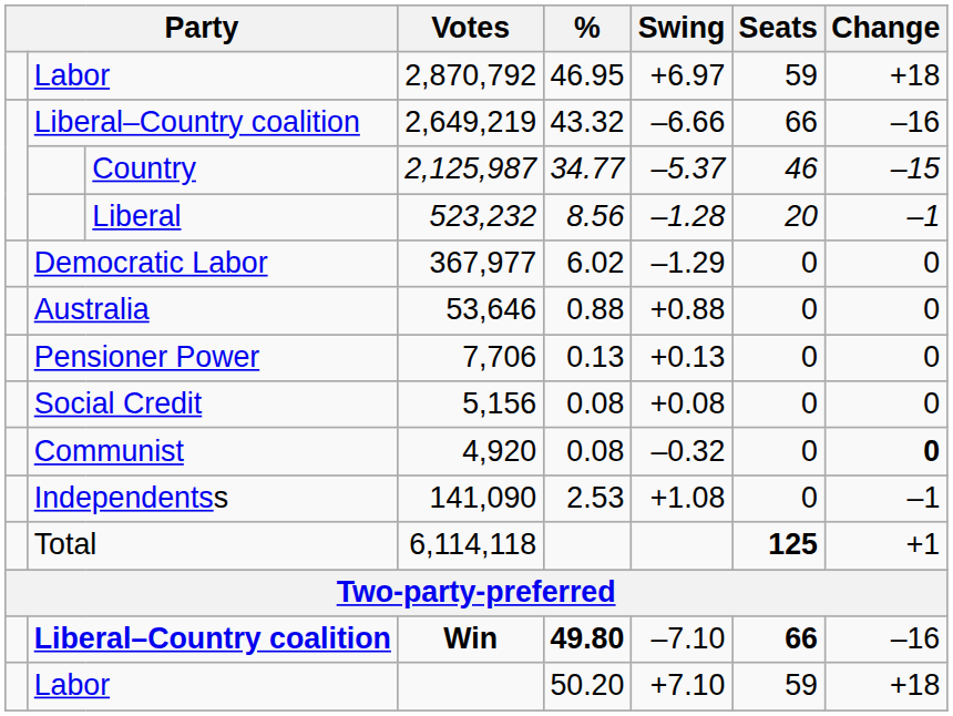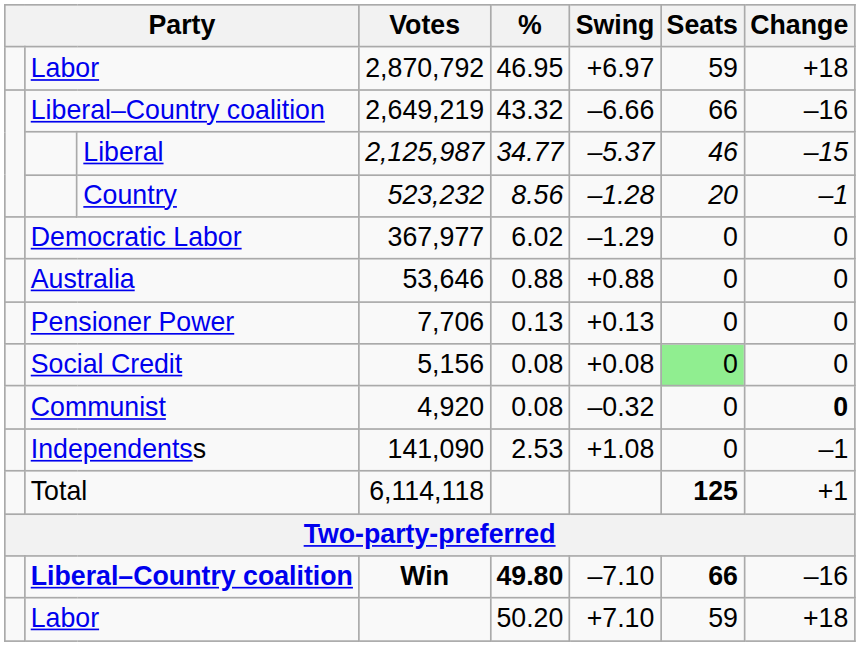 <table class="wikitable">
 <tr>
 <th colspan=3 style="width:180px">Party</th>
 <th style="width:70px">Votes</th>
 <th style="width:40px">%</th>
 <th style="width:40px">Swing</th>
 <th style="width:40px">Seats</th>
 <th style="width:40px">Change</th>
 </tr>
 <tr>
 <td> </td>
 <td colspan=2><a href='#'>Labor</a></td>
 <td align=right>2,870,792</td>
 <td align=right>46.95</td>
 <td align=right>+6.97</td>
 <td align=right>59</td>
 <td align=right>+18</td>
 </tr>
 <tr>
 <td rowspan=3> </td>
 <td colspan=2><a href='#'>Liberal–Country coalition</a></td>
 <td align=right>2,649,219</td>
 <td align=right>43.32</td>
 <td align=right>–6.66</td>
 <td align=right>66</td>
 <td align=right>–16</td>
 </tr>
 <tr>
 <td> </td>
-<td><a href='#'>Country</a></td>
+<td><a href='#'>Liberal</a></td>
 <td align=right><em>2,125,987</em></td>
 <td align=right><em>34.77</em></td>
 <td align=right><em>–5.37</em></td>
 <td align=right><em>46</em></td>
 <td align=right><em>–15</em></td>
 </tr>
 <tr>
 <td> </td>
-<td><a href='#'>Liberal</a></td>
+<td><a href='#'>Country</a></td>
 <td align=right><em>523,232</em></td>
 <td align=right><em>8.56</em></td>
 <td align=right><em>–1.28</em></td>
 <td align=right><em>20</em></td>
 <td align=right><em>–1</em></td>
 </tr>
 <tr>
 <td> </td>
 <td colspan=2><a href='#'>Democratic Labor</a></td>
 <td align=right>367,977</td>
 <td align=right>6.02</td>
 <td align=right>–1.29</td>
 <td align=right>0</td>
 <td align=right>0</td>
 </tr>
 <tr>
 <td> </td>
 <td colspan=2><a href='#'>Australia</a></td>
 <td align=right>53,646</td>
 <td align=right>0.88</td>
 <td align=right>+0.88</td>
 <td align=right>0</td>
 <td align=right>0</td>
 </tr>
 <tr>
 <td> </td>
 <td colspan=2><a href='#'>Pensioner Power</a></td>
 <td align=right>7,706</td>
 <td align=right>0.13</td>
 <td align=right>+0.13</td>
 <td align=right>0</td>
 <td align=right>0</td>
 </tr>
 <tr>
 <td> </td>
 <td colspan=2><a href='#'>Social Credit</a></td>
 <td align=right>5,156</td>
 <td align=right>0.08</td>
 <td align=right>+0.08</td>
-<td align=right>0</td>
+<td align=right style="background: lightgreen;">0</td>
 <td align=right>0</td>
 </tr>
 <tr>
 <td> </td>
 <td colspan=2><a href='#'>Communist</a></td>
 <td align=right>4,920</td>
 <td align=right>0.08</td>
 <td align=right>–0.32</td>
 <td align=right>0</td>
 <td align=right><strong>0</strong></td>
 </tr>
 <tr>
 <td> </td>
 <td colspan=2><a href='#'>Independents</a>s</td>
 <td align=right>141,090</td>
 <td align=right>2.53</td>
 <td align=right>+1.08</td>
 <td align=right>0</td>
 <td align=right>–1</td>
 </tr>
 <tr>
 <td> </td>
 <td colspan=2>Total</td>
 <td align=right>6,114,118</td>
 <td align=right> </td>
 <td align=right> </td>
 <td align=right><strong>125</strong></td>
 <td align=right>+1</td>
 </tr>
 <tr>
 <th colspan=8 align=center><a href='#'>Two-party-preferred</a> </th>
 </tr>
 <tr>
 <td> </td>
 <td colspan=2><strong><a href='#'>Liberal–Country coalition</a></strong></td>
 <td align=center><strong>Win</strong></td>
 <td align=right><strong>49.80</strong></td>
 <td align=right>–7.10</td>
 <td align=right><strong>66</strong></td>
 <td align=right>–16</td>
 </tr>
 <tr>
 <td> </td>
 <td colspan=2><a href='#'>Labor</a></td>
 <td align=center></td>
 <td align=right>50.20</td>
 <td align=right>+7.10</td>
 <td align=right>59</td>
 <td align=right>+18</td>
 </tr>
 </table>
